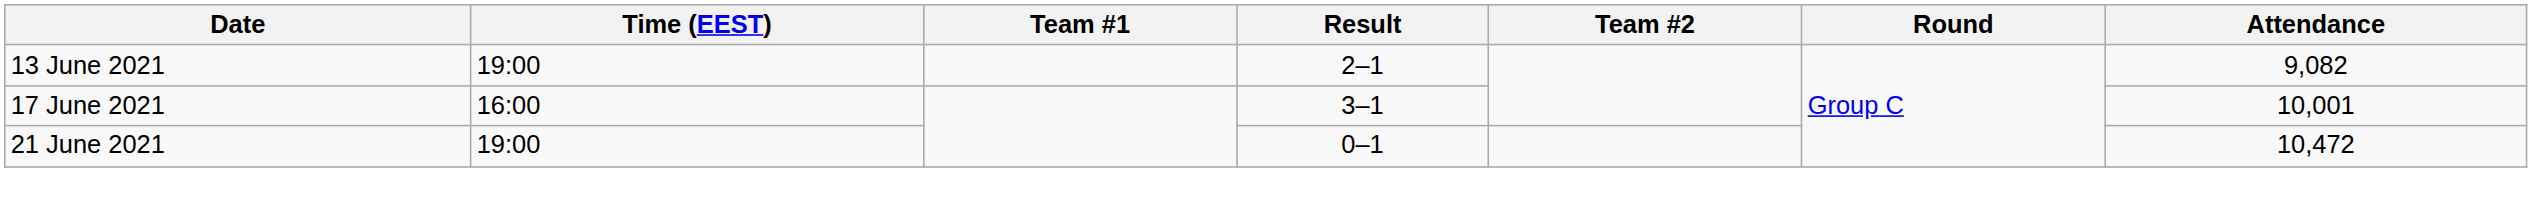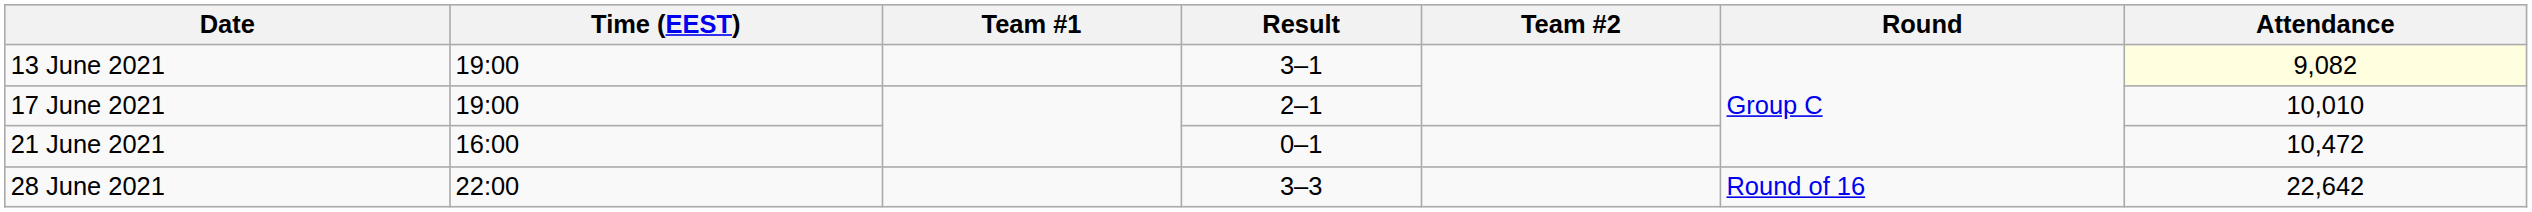 <table class="wikitable" width=80%>
 <tr>
 <th>Date</th>
 <th>Time (<a href='#'>EEST</a>)</th>
 <th>Team #1</th>
 <th>Result</th>
 <th>Team #2</th>
 <th>Round</th>
 <th>Attendance</th>
 </tr>
 <tr>
 <td>13 June 2021</td>
 <td>19:00</td>
 <td></td>
-<td align=center>2–1</td>
+<td align=center>3–1</td>
 <td rowspan="2"></td>
 <td rowspan="3"><a href='#'>Group C</a></td>
-<td align=center>9,082</td>
+<td align=center style="background: lightyellow;">9,082</td>
 </tr>
 <tr>
 <td>17 June 2021</td>
-<td>16:00</td>
+<td>19:00</td>
 <td rowspan="2"></td>
-<td align=center>3–1</td>
-<td align="center">10,001</td>
+<td align=center>2–1</td>
+<td align="center">10,010</td>
 </tr>
 <tr>
 <td>21 June 2021</td>
-<td>19:00</td>
+<td>16:00</td>
 <td align="center">0–1</td>
 <td></td>
 <td align="center">10,472</td>
 </tr>
+<tr>
+<td>28 June 2021</td>
+<td>22:00</td>
+<td></td>
+<td align=center>3–3 <br></td>
+<td></td>
+<td><a href='#'>Round of 16</a></td>
+<td align=center>22,642</td>
+</tr>
 </table>
